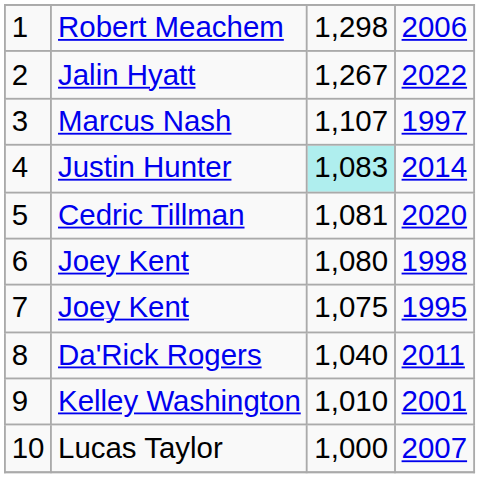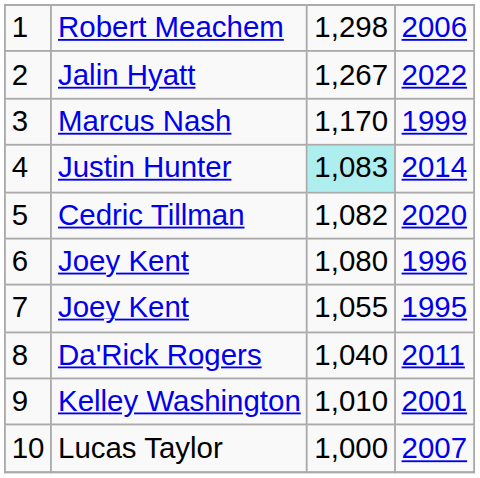 <table class="wikitable">
 <tr>
 </tr>
 <tr>
 <td>1</td>
 <td><a href='#'>Robert Meachem</a></td>
 <td>1,298</td>
 <td><a href='#'>2006</a></td>
 </tr>
 <tr>
 <td>2</td>
 <td><a href='#'>Jalin Hyatt</a></td>
 <td>1,267</td>
 <td><a href='#'>2022</a></td>
 </tr>
 <tr>
 <td>3</td>
 <td><a href='#'>Marcus Nash</a></td>
-<td>1,107</td>
-<td><a href='#'>1997</a></td>
+<td>1,170</td>
+<td><a href='#'>1999</a></td>
 </tr>
 <tr>
 <td>4</td>
 <td><a href='#'>Justin Hunter</a></td>
 <td style="background: paleturquoise;">1,083</td>
 <td><a href='#'>2014</a></td>
 </tr>
 <tr>
 <td>5</td>
 <td><a href='#'>Cedric Tillman</a></td>
-<td>1,081</td>
+<td>1,082</td>
 <td><a href='#'>2020</a></td>
 </tr>
 <tr>
 <td>6</td>
 <td><a href='#'>Joey Kent</a></td>
 <td>1,080</td>
-<td><a href='#'>1998</a></td>
+<td><a href='#'>1996</a></td>
 </tr>
 <tr>
 <td>7</td>
 <td><a href='#'>Joey Kent</a></td>
-<td>1,075</td>
+<td>1,055</td>
 <td><a href='#'>1995</a></td>
 </tr>
 <tr>
 <td>8</td>
 <td><a href='#'>Da'Rick Rogers</a></td>
 <td>1,040</td>
 <td><a href='#'>2011</a></td>
 </tr>
 <tr>
 <td>9</td>
 <td><a href='#'>Kelley Washington</a></td>
 <td>1,010</td>
 <td><a href='#'>2001</a></td>
 </tr>
 <tr>
 <td>10</td>
 <td>Lucas Taylor</td>
 <td>1,000</td>
 <td><a href='#'>2007</a></td>
 </tr>
 <tr>
 </tr>
 </table>
